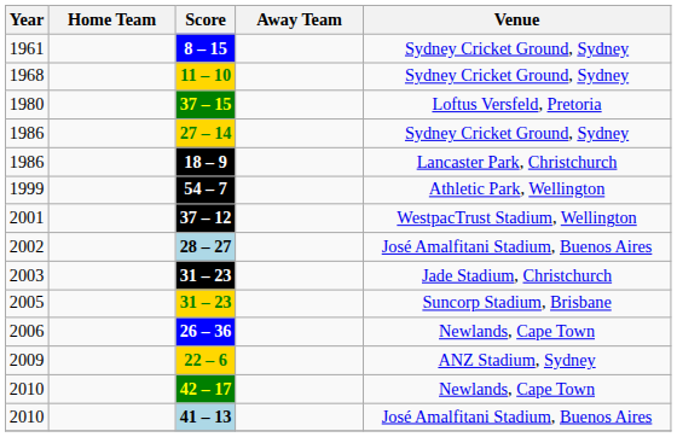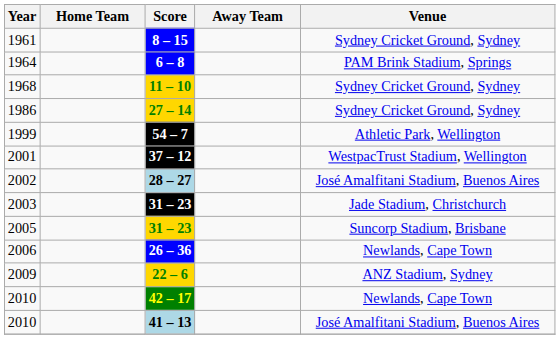 <table class="wikitable" style="text-align: center;font-size:90%;">
 <tr>
 <th>Year</th>
 <th width=100>Home Team</th>
 <th>Score</th>
 <th width=100>Away Team</th>
 <th width=250>Venue</th>
 </tr>
 <tr>
 <td>1961</td>
 <td align="right"></td>
 <td align="center" style="background:blue;color:white"><strong>8 – 15</strong></td>
 <td></td>
 <td><a href='#'>Sydney Cricket Ground</a>, <a href='#'>Sydney</a></td>
 </tr>
 <tr>
+<td>1964</td>
+<td align="right"></td>
+<td align="center" style="background:blue;color:white"><strong>6 – 8</strong></td>
+<td></td>
+<td><a href='#'>PAM Brink Stadium</a>, <a href='#'>Springs</a></td>
+</tr>
+<tr>
 <td>1968</td>
 <td align="right"></td>
 <td align="center" style="background:gold;color:green"><strong>11 – 10</strong></td>
 <td></td>
 <td><a href='#'>Sydney Cricket Ground</a>, <a href='#'>Sydney</a></td>
 </tr>
 <tr>
-<td>1980</td>
-<td align="right"></td>
-<td align="center" style="background:green;color:yellow"><strong>37 – 15</strong></td>
-<td></td>
-<td><a href='#'>Loftus Versfeld</a>, <a href='#'>Pretoria</a></td>
-</tr>
-<tr>
 <td>1986</td>
 <td align="right"></td>
 <td align="center" style="background:gold;color:green"><strong>27 – 14</strong></td>
 <td></td>
 <td><a href='#'>Sydney Cricket Ground</a>, <a href='#'>Sydney</a></td>
-</tr>
-<tr>
-<td>1986</td>
-<td align="right"></td>
-<td align="center" style="background:black;color:white"><strong>18 – 9</strong></td>
-<td></td>
-<td><a href='#'>Lancaster Park</a>, <a href='#'>Christchurch</a></td>
 </tr>
 <tr>
 <td>1999</td>
 <td align="right"></td>
 <td align="center" style="background:black;color:white"><strong>54 – 7</strong></td>
 <td></td>
 <td><a href='#'>Athletic Park</a>, <a href='#'>Wellington</a></td>
 </tr>
 <tr>
 <td>2001</td>
 <td align="right"></td>
 <td align="center" style="background:black;color:white"><strong>37 – 12</strong></td>
 <td></td>
 <td><a href='#'>WestpacTrust Stadium</a>, <a href='#'>Wellington</a></td>
 </tr>
 <tr>
 <td>2002</td>
 <td align="right"></td>
 <td align="center" style="background:lightblue;color:black"><strong>28 – 27</strong></td>
 <td></td>
 <td><a href='#'>José Amalfitani Stadium</a>, <a href='#'>Buenos Aires</a></td>
 </tr>
 <tr>
 <td>2003</td>
 <td align="right"></td>
 <td align="center" style="background:black;color:white"><strong>31 – 23</strong></td>
 <td></td>
 <td><a href='#'>Jade Stadium</a>, <a href='#'>Christchurch</a></td>
 </tr>
 <tr>
 <td>2005</td>
 <td align="right"></td>
 <td align="center" style="background:gold;color:green"><strong>31 – 23</strong></td>
 <td></td>
 <td><a href='#'>Suncorp Stadium</a>, <a href='#'>Brisbane</a></td>
 </tr>
 <tr>
 <td>2006</td>
 <td align="right"></td>
 <td align="center" style="background:blue;color:white"><strong>26 – 36</strong></td>
 <td></td>
 <td><a href='#'>Newlands</a>, <a href='#'>Cape Town</a></td>
 </tr>
 <tr>
 <td>2009</td>
 <td align="right"></td>
 <td align="center" style="background:gold;color:green"><strong>22 – 6</strong></td>
 <td></td>
 <td><a href='#'>ANZ Stadium</a>, <a href='#'>Sydney</a></td>
 </tr>
 <tr>
 <td>2010</td>
 <td align="right"></td>
 <td align="center" style="background:green;color:yellow"><strong>42 – 17</strong></td>
 <td></td>
 <td><a href='#'>Newlands</a>, <a href='#'>Cape Town</a></td>
 </tr>
 <tr>
 <td>2010</td>
 <td align="right"></td>
 <td align="center" style="background:lightblue;color:black"><strong>41 – 13</strong></td>
 <td></td>
 <td><a href='#'>José Amalfitani Stadium</a>, <a href='#'>Buenos Aires</a></td>
 </tr>
 <tr>
 </tr>
 </table>
